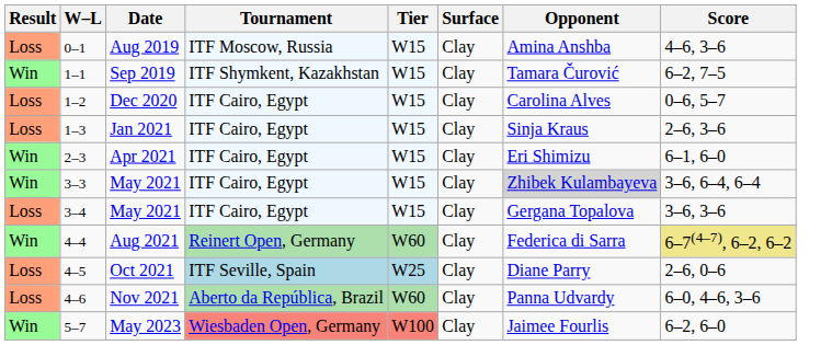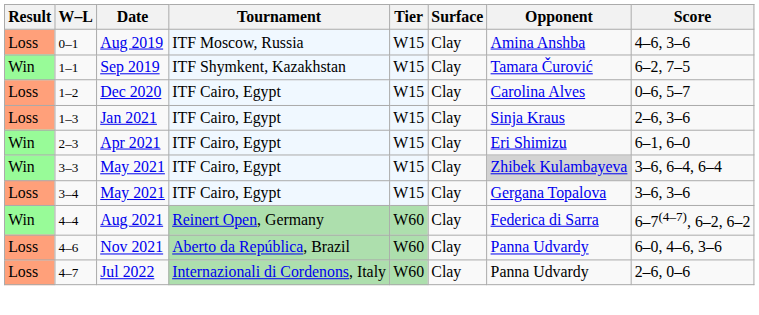 <table class="sortable wikitable">
 <tr>
 <th>Result</th>
 <th class="unsortable">W–L</th>
 <th>Date</th>
 <th>Tournament</th>
 <th>Tier</th>
 <th>Surface</th>
 <th>Opponent</th>
 <th class="unsortable">Score</th>
 </tr>
 <tr>
 <td bgcolor="ffa07a">Loss</td>
 <td><small>0–1</small></td>
 <td><a href='#'>Aug 2019</a></td>
 <td style="background:#f0f8ff;">ITF Moscow, Russia</td>
 <td style="background:#f0f8ff;">W15</td>
 <td>Clay</td>
 <td> <a href='#'>Amina Anshba</a></td>
 <td>4–6, 3–6</td>
 </tr>
 <tr>
 <td bgcolor="98FB98">Win</td>
 <td><small>1–1</small></td>
 <td><a href='#'>Sep 2019</a></td>
 <td style="background:#f0f8ff;">ITF Shymkent, Kazakhstan</td>
 <td style="background:#f0f8ff;">W15</td>
 <td>Clay</td>
 <td> <a href='#'>Tamara Čurović</a></td>
 <td>6–2, 7–5</td>
 </tr>
 <tr>
 <td bgcolor="ffa07a">Loss</td>
 <td><small>1–2</small></td>
 <td><a href='#'>Dec 2020</a></td>
 <td style="background:#f0f8ff;">ITF Cairo, Egypt</td>
 <td style="background:#f0f8ff;">W15</td>
 <td>Clay</td>
 <td> <a href='#'>Carolina Alves</a></td>
 <td>0–6, 5–7</td>
 </tr>
 <tr>
 <td bgcolor="ffa07a">Loss</td>
 <td><small>1–3</small></td>
 <td><a href='#'>Jan 2021</a></td>
 <td style="background:#f0f8ff;">ITF Cairo, Egypt</td>
 <td style="background:#f0f8ff;">W15</td>
 <td>Clay</td>
 <td> <a href='#'>Sinja Kraus</a></td>
 <td>2–6, 3–6</td>
 </tr>
 <tr>
 <td bgcolor="98FB98">Win</td>
 <td><small>2–3</small></td>
 <td><a href='#'>Apr 2021</a></td>
 <td style="background:#f0f8ff;">ITF Cairo, Egypt</td>
 <td style="background:#f0f8ff;">W15</td>
 <td>Clay</td>
 <td> <a href='#'>Eri Shimizu</a></td>
 <td>6–1, 6–0</td>
 </tr>
 <tr>
 <td bgcolor="98FB98">Win</td>
 <td><small>3–3</small></td>
 <td><a href='#'>May 2021</a></td>
 <td style="background:#f0f8ff;">ITF Cairo, Egypt</td>
 <td style="background:#f0f8ff;">W15</td>
 <td>Clay</td>
 <td style="background: lightgrey;"> <a href='#'>Zhibek Kulambayeva</a></td>
 <td>3–6, 6–4, 6–4</td>
 </tr>
 <tr>
 <td bgcolor="ffa07a">Loss</td>
 <td><small>3–4</small></td>
 <td><a href='#'>May 2021</a></td>
 <td style="background:#f0f8ff;">ITF Cairo, Egypt</td>
 <td style="background:#f0f8ff;">W15</td>
 <td>Clay</td>
 <td> <a href='#'>Gergana Topalova</a></td>
 <td>3–6, 3–6</td>
 </tr>
 <tr>
 <td bgcolor="98FB98">Win</td>
 <td><small>4–4</small></td>
 <td><a href='#'>Aug 2021</a></td>
 <td style="background:#addfad;"><a href='#'>Reinert Open</a>, Germany</td>
 <td style="background:#addfad;">W60</td>
 <td>Clay</td>
 <td> <a href='#'>Federica di Sarra</a></td>
-<td style="background: khaki;">6–7<sup>(4–7)</sup>, 6–2, 6–2</td>
-</tr>
-<tr>
-<td bgcolor="ffa07a">Loss</td>
-<td><small>4–5</small></td>
-<td><a href='#'>Oct 2021</a></td>
-<td bgcolor=lightblue>ITF Seville, Spain</td>
-<td bgcolor=lightblue>W25</td>
-<td>Clay</td>
-<td> <a href='#'>Diane Parry</a></td>
-<td>2–6, 0–6</td>
+<td>6–7<sup>(4–7)</sup>, 6–2, 6–2</td>
 </tr>
 <tr>
 <td bgcolor="ffa07a">Loss</td>
 <td><small>4–6</small></td>
 <td><a href='#'>Nov 2021</a></td>
 <td style="background:#addfad;"><a href='#'>Aberto da República</a>, Brazil</td>
 <td style="background:#addfad;">W60</td>
 <td>Clay</td>
 <td> <a href='#'>Panna Udvardy</a></td>
 <td>6–0, 4–6, 3–6</td>
 </tr>
 <tr>
-<td bgcolor=98FB98>Win</td>
-<td><small>5–7</small></td>
-<td><a href='#'>May 2023</a></td>
-<td bgcolor=f88379><a href='#'>Wiesbaden Open</a>, Germany</td>
-<td bgcolor=f88379>W100</td>
+<td bgcolor="ffa07a">Loss</td>
+<td><small>4–7</small></td>
+<td><a href='#'>Jul 2022</a></td>
+<td style="background:#addfad;"><a href='#'>Internazionali di Cordenons</a>, Italy</td>
+<td style="background:#addfad;">W60</td>
 <td>Clay</td>
-<td> <a href='#'>Jaimee Fourlis</a></td>
-<td>6–2, 6–0</td>
+<td> Panna Udvardy</td>
+<td>2–6, 0–6</td>
 </tr>
 </table>
